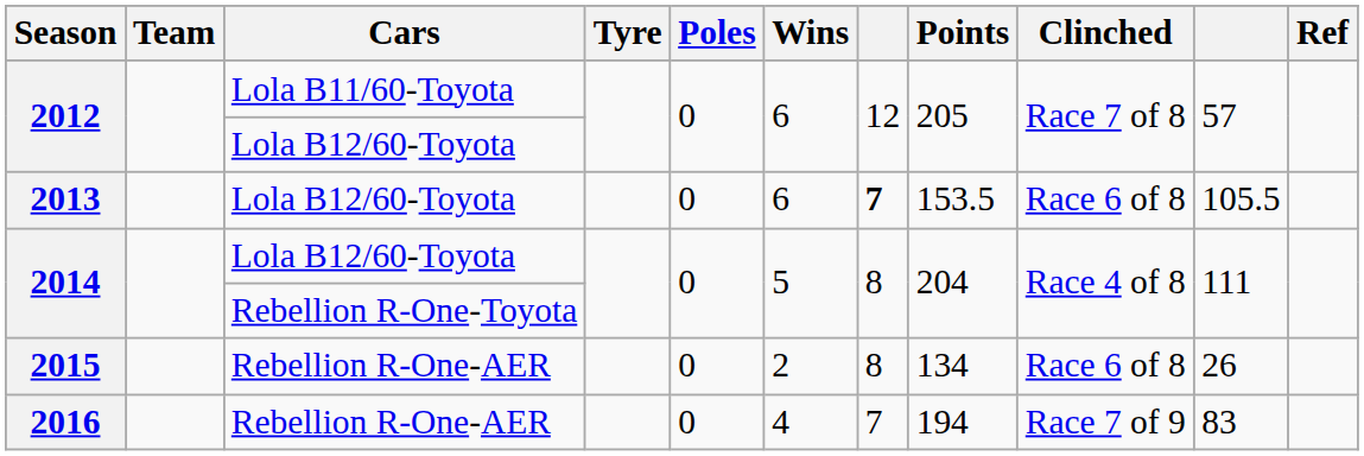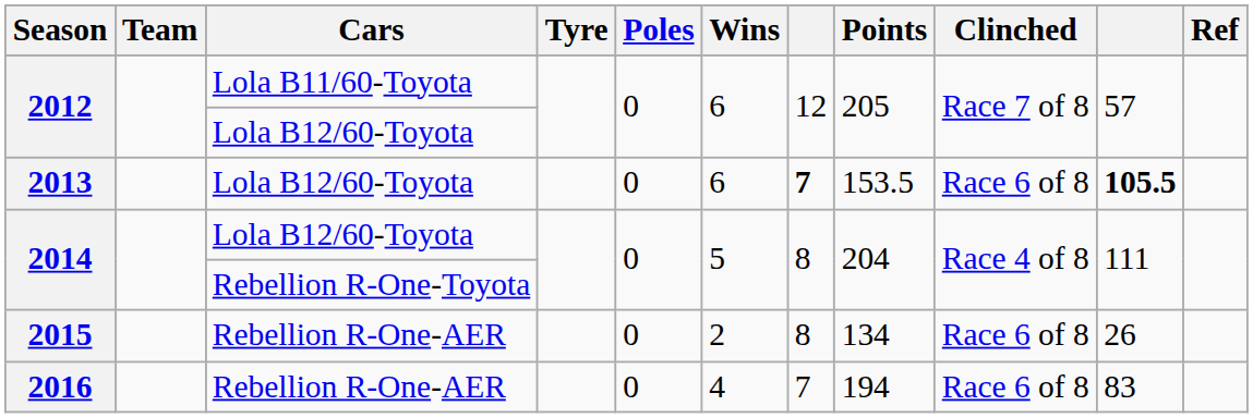 <table class="wikitable sortable plainrowheaders";>
 <tr>
 <th scope=col>Season</th>
 <th scope=col>Team</th>
 <th scope=col>Cars</th>
 <th scope=col>Tyre</th>
 <th scope=col><a href='#'>Poles</a></th>
 <th scope=col>Wins</th>
 <th scope=col></th>
 <th scope=col>Points</th>
 <th scope=col>Clinched</th>
 <th scope=col></th>
 <th scope=col>Ref</th>
 </tr>
 <tr>
 <th scope=row style="text-align: center;" rowspan=2><a href='#'>2012</a></th>
 <td rowspan=2></td>
 <td><a href='#'>Lola B11/60</a>-<a href='#'>Toyota</a></td>
 <td rowspan=2></td>
 <td rowspan=2>0</td>
 <td rowspan=2>6</td>
 <td rowspan=2>12</td>
 <td rowspan=2>205</td>
 <td rowspan=2><a href='#'>Race 7</a> of 8</td>
 <td rowspan=2>57</td>
 <td rowspan=2 style="text-align:center;"></td>
 </tr>
 <tr>
 <td><a href='#'>Lola B12/60</a>-<a href='#'>Toyota</a></td>
 </tr>
 <tr>
 <th scope=row style="text-align: center;"><a href='#'>2013</a></th>
 <td align=left></td>
 <td align=left><a href='#'>Lola B12/60</a>-<a href='#'>Toyota</a></td>
 <td></td>
 <td>0</td>
 <td>6</td>
 <td><strong>7</strong></td>
 <td>153.5</td>
 <td><a href='#'>Race 6</a> of 8</td>
-<td>105.5</td>
+<td><strong>105.5</strong></td>
 <td style="text-align:center;"></td>
 </tr>
 <tr>
 <th scope=row style="text-align: center;" rowspan=2><a href='#'>2014</a></th>
 <td rowspan=2></td>
 <td><a href='#'>Lola B12/60</a>-<a href='#'>Toyota</a></td>
 <td rowspan=2></td>
 <td rowspan=2>0</td>
 <td rowspan=2>5</td>
 <td rowspan=2>8</td>
 <td rowspan=2>204</td>
 <td rowspan=2><a href='#'>Race 4</a> of 8</td>
 <td rowspan=2>111</td>
 <td rowspan=2 style="text-align:center;"></td>
 </tr>
 <tr>
 <td><a href='#'>Rebellion R-One</a>-<a href='#'>Toyota</a></td>
 </tr>
 <tr>
 <th scope=row style="text-align: center;"><a href='#'>2015</a></th>
 <td align=left></td>
 <td align=left><a href='#'>Rebellion R-One</a>-<a href='#'>AER</a></td>
 <td></td>
 <td>0</td>
 <td>2</td>
 <td>8</td>
 <td>134</td>
 <td><a href='#'>Race 6</a> of 8</td>
 <td>26</td>
 <td style="text-align:center;"></td>
 </tr>
 <tr>
 <th scope=row style="text-align: center;"><a href='#'>2016</a></th>
 <td align=left></td>
 <td align=left><a href='#'>Rebellion R-One</a>-<a href='#'>AER</a></td>
 <td></td>
 <td>0</td>
 <td>4</td>
 <td>7</td>
 <td>194</td>
-<td><a href='#'>Race 7</a> of 9</td>
+<td><a href='#'>Race 6</a> of 8</td>
 <td>83</td>
 <td style="text-align:center;"></td>
 </tr>
 </table>
